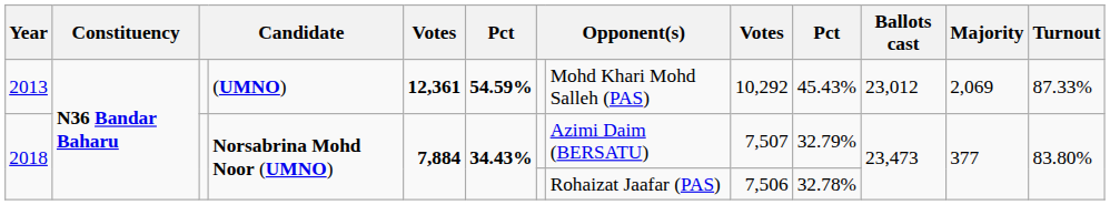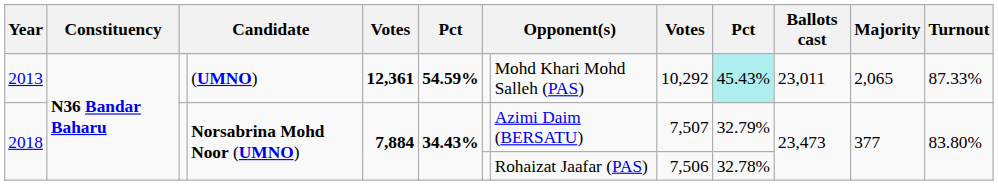 <table class="wikitable" style="margin:0.5em ; font-size:95%">
 <tr>
 <th>Year</th>
 <th>Constituency</th>
 <th colspan=2>Candidate</th>
 <th>Votes</th>
 <th>Pct</th>
 <th colspan=2>Opponent(s)</th>
 <th>Votes</th>
 <th>Pct</th>
 <th>Ballots cast</th>
 <th>Majority</th>
 <th>Turnout</th>
 </tr>
 <tr>
 <td><a href='#'>2013</a></td>
 <td rowspan=3><strong>N36 <a href='#'>Bandar Baharu</a></strong></td>
 <td></td>
 <td> (<a href='#'><strong>UMNO</strong></a>)</td>
 <td align="right"><strong>12,361</strong></td>
 <td><strong>54.59%</strong></td>
 <td></td>
 <td>Mohd Khari Mohd Salleh (<a href='#'>PAS</a>)</td>
 <td align="right">10,292</td>
-<td>45.43%</td>
-<td>23,012</td>
-<td>2,069</td>
+<td style="background: paleturquoise;">45.43%</td>
+<td>23,011</td>
+<td>2,065</td>
 <td>87.33%</td>
 </tr>
 <tr>
 <td rowspan=2><a href='#'>2018</a></td>
 <td rowspan=2 ></td>
 <td rowspan=2><strong>Norsabrina Mohd Noor</strong> (<a href='#'><strong>UMNO</strong></a>)</td>
 <td rowspan=2 align="right"><strong>7,884</strong></td>
 <td rowspan=2><strong>34.43%</strong></td>
 <td></td>
 <td><a href='#'>Azimi Daim</a> (<a href='#'>BERSATU</a>)</td>
 <td align="right">7,507</td>
 <td>32.79%</td>
 <td rowspan=2>23,473</td>
 <td rowspan=2>377</td>
 <td rowspan=2>83.80%</td>
 </tr>
 <tr>
 <td></td>
 <td>Rohaizat Jaafar (<a href='#'>PAS</a>)</td>
 <td align="right">7,506</td>
 <td>32.78%</td>
 </tr>
 </table>
